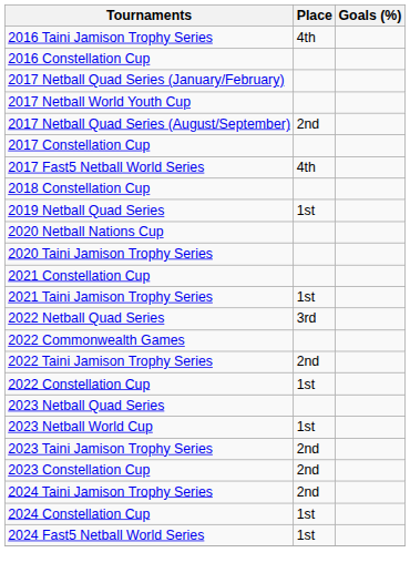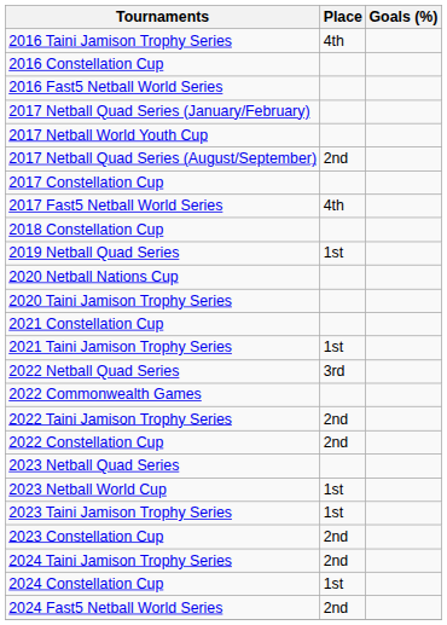 <table class="wikitable collapsible">
 <tr>
 <th>Tournaments</th>
 <th>Place</th>
 <th>Goals (%)</th>
 </tr>
 <tr>
 <td><a href='#'>2016 Taini Jamison Trophy Series</a></td>
 <td>4th</td>
 <td></td>
 </tr>
 <tr>
 <td><a href='#'>2016 Constellation Cup</a></td>
+<td></td>
+<td></td>
+</tr>
+<tr>
+<td><a href='#'>2016 Fast5 Netball World Series</a></td>
 <td></td>
 <td></td>
 </tr>
 <tr>
 <td><a href='#'>2017 Netball Quad Series (January/February)</a></td>
 <td></td>
 <td></td>
 </tr>
 <tr>
 <td><a href='#'>2017 Netball World Youth Cup</a></td>
 <td></td>
 </tr>
 <tr>
 <td><a href='#'>2017 Netball Quad Series (August/September)</a></td>
 <td>2nd</td>
 <td></td>
 </tr>
 <tr>
 <td><a href='#'>2017 Constellation Cup</a></td>
 <td></td>
 <td></td>
 </tr>
 <tr>
 <td><a href='#'>2017 Fast5 Netball World Series</a></td>
 <td>4th</td>
 <td></td>
 </tr>
 <tr>
 <td><a href='#'>2018 Constellation Cup</a></td>
 <td></td>
 <td></td>
 </tr>
 <tr>
 <td><a href='#'>2019 Netball Quad Series</a></td>
 <td>1st</td>
 <td></td>
 </tr>
 <tr>
 <td><a href='#'>2020 Netball Nations Cup</a></td>
 <td></td>
 <td></td>
 </tr>
 <tr>
 <td><a href='#'>2020 Taini Jamison Trophy Series</a></td>
 <td></td>
 <td></td>
 </tr>
 <tr>
 <td><a href='#'>2021 Constellation Cup</a></td>
 <td></td>
 <td></td>
 </tr>
 <tr>
 <td><a href='#'>2021 Taini Jamison Trophy Series</a></td>
 <td>1st</td>
 <td></td>
 </tr>
 <tr>
 <td><a href='#'>2022 Netball Quad Series</a></td>
 <td>3rd</td>
 <td></td>
 </tr>
 <tr>
 <td><a href='#'>2022 Commonwealth Games</a></td>
 <td></td>
 <td></td>
 </tr>
 <tr>
 <td><a href='#'>2022 Taini Jamison Trophy Series</a></td>
 <td>2nd</td>
 <td></td>
 </tr>
 <tr>
 <td><a href='#'>2022 Constellation Cup</a></td>
-<td>1st</td>
+<td>2nd</td>
 <td></td>
 </tr>
 <tr>
 <td><a href='#'>2023 Netball Quad Series</a></td>
 <td></td>
 <td></td>
 </tr>
 <tr>
 <td><a href='#'>2023 Netball World Cup</a></td>
 <td>1st</td>
 <td></td>
 </tr>
 <tr>
 <td><a href='#'>2023 Taini Jamison Trophy Series</a></td>
-<td>2nd</td>
+<td>1st</td>
 <td></td>
 </tr>
 <tr>
 <td><a href='#'>2023 Constellation Cup</a></td>
 <td>2nd</td>
 <td></td>
 </tr>
 <tr>
 <td><a href='#'>2024 Taini Jamison Trophy Series</a></td>
 <td>2nd</td>
 <td></td>
 </tr>
 <tr>
 <td><a href='#'>2024 Constellation Cup</a></td>
 <td>1st</td>
 <td></td>
 </tr>
 <tr>
 <td><a href='#'>2024 Fast5 Netball World Series</a></td>
-<td>1st</td>
+<td>2nd</td>
 <td></td>
 </tr>
 <tr>
 </tr>
 </table>
